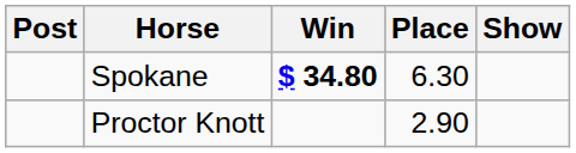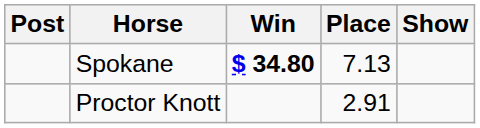 <table class="wikitable" border="1">
 <tr>
 <th>Post</th>
 <th>Horse</th>
 <th>Win</th>
 <th>Place</th>
 <th>Show</th>
 </tr>
 <tr>
 <td align="right"></td>
 <td>Spokane</td>
 <td align="right"><strong><a href='#'>$</a> 34.80</strong></td>
-<td align="right">6.30</td>
+<td align="right">7.13</td>
 <td align="right"></td>
 </tr>
 <tr>
 <td align="right"></td>
 <td>Proctor Knott</td>
 <td></td>
-<td align="right">2.90</td>
+<td align="right">2.91</td>
 <td align="right"></td>
 </tr>
 </table>
